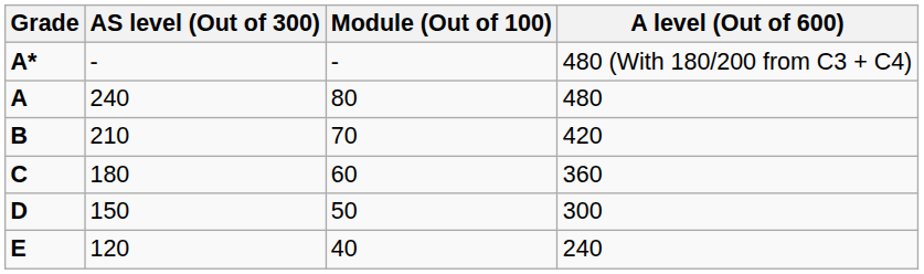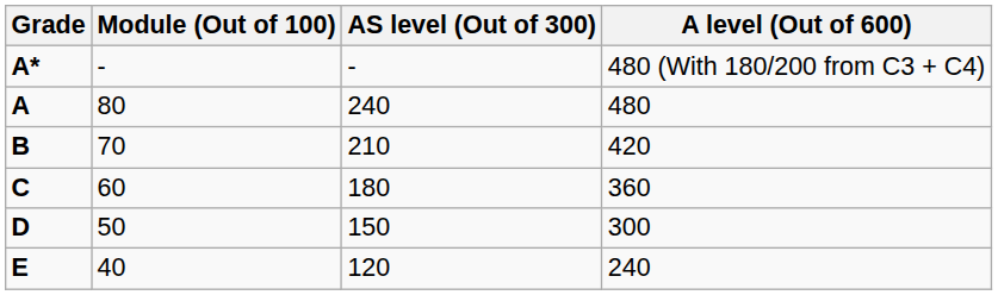 <table class="wikitable">
 <tr n>
 <th>Grade</th>
+<th>Module (Out of 100)</th>
 <th>AS level (Out of 300)</th>
-<th>Module (Out of 100)</th>
 <th>A level (Out of 600)</th>
 </tr>
 <tr>
 <td><strong>A*</strong></td>
 <td>-</td>
 <td>-</td>
 <td>480 (With 180/200 from C3 + C4)</td>
 </tr>
 <tr>
 <td><strong>A</strong></td>
+<td>80</td>
 <td>240</td>
-<td>80</td>
 <td>480</td>
 </tr>
 <tr>
 <td><strong>B</strong></td>
+<td>70</td>
 <td>210</td>
-<td>70</td>
 <td>420</td>
 </tr>
 <tr>
 <td><strong>C</strong></td>
+<td>60</td>
 <td>180</td>
-<td>60</td>
 <td>360</td>
 </tr>
 <tr>
 <td><strong>D</strong></td>
+<td>50</td>
 <td>150</td>
-<td>50</td>
 <td>300</td>
 </tr>
 <tr>
 <td><strong>E</strong></td>
+<td>40</td>
 <td>120</td>
-<td>40</td>
 <td>240</td>
 </tr>
 </table>
